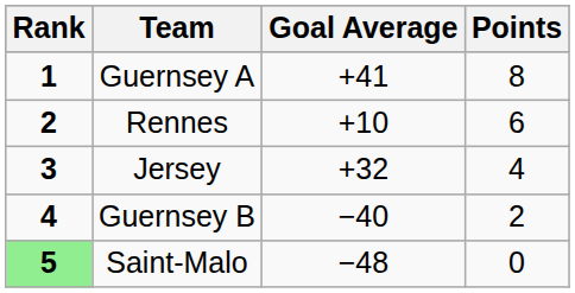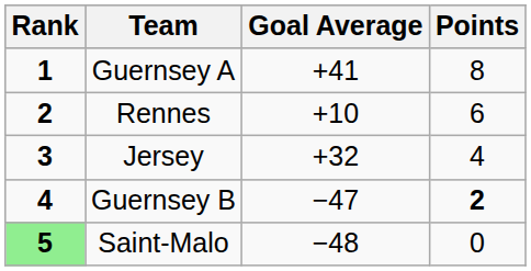 <table class="wikitable">
 <tr style="background:silver"!>
 <th>Rank</th>
 <th>Team</th>
 <th>Goal Average</th>
 <th>Points</th>
 </tr>
 <tr align="center">
 <td><strong>1</strong></td>
 <td>Guernsey A</td>
 <td>+41</td>
 <td>8</td>
 </tr>
 <tr align="center">
 <td><strong>2</strong></td>
 <td>Rennes</td>
 <td>+10</td>
 <td>6</td>
 </tr>
 <tr align="center">
 <td><strong>3</strong></td>
 <td>Jersey</td>
 <td>+32</td>
 <td>4</td>
 </tr>
 <tr align="center">
 <td><strong>4</strong></td>
 <td>Guernsey B</td>
-<td>−40</td>
-<td>2</td>
+<td>−47</td>
+<td><strong>2</strong></td>
 </tr>
 <tr align="center">
 <td style="background: lightgreen;"><strong>5</strong></td>
 <td>Saint-Malo</td>
 <td>−48</td>
 <td>0</td>
 </tr>
 </table>
